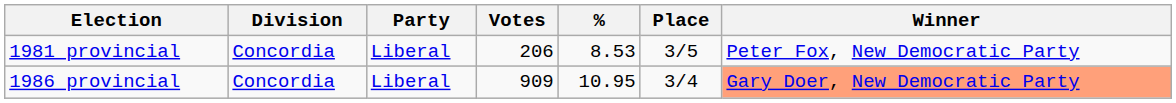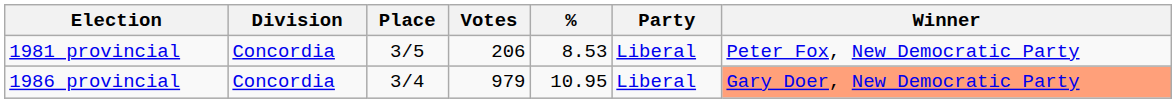 <table class="wikitable" width="800">
 <tr>
 <th align="left">Election</th>
 <th align="left">Division</th>
-<th align="left">Party</th>
+<th align="center">Place</th>
 <th align="right">Votes</th>
 <th align="right">%</th>
-<th align="center">Place</th>
+<th align="left">Party</th>
 <th align="center">Winner</th>
 </tr>
 <tr>
 <td align="left"><a href='#'>1981 provincial</a></td>
 <td align="left"><a href='#'>Concordia</a></td>
-<td align="left"><a href='#'>Liberal</a></td>
+<td align="center">3/5</td>
 <td align="right">206</td>
 <td align="right">8.53</td>
-<td align="center">3/5</td>
+<td align="left"><a href='#'>Liberal</a></td>
 <td align="left"><a href='#'>Peter Fox</a>, <a href='#'>New Democratic Party</a></td>
 </tr>
 <tr>
 <td align="left"><a href='#'>1986 provincial</a></td>
 <td align="left"><a href='#'>Concordia</a></td>
+<td align="center">3/4</td>
+<td align="right">979</td>
+<td align="right">10.95</td>
 <td align="left"><a href='#'>Liberal</a></td>
-<td align="right">909</td>
-<td align="right">10.95</td>
-<td align="center">3/4</td>
 <td align="left" style="background: lightsalmon;"><a href='#'>Gary Doer</a>, <a href='#'>New Democratic Party</a></td>
 </tr>
 </table>
